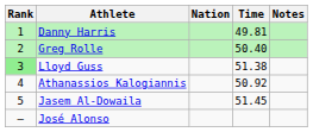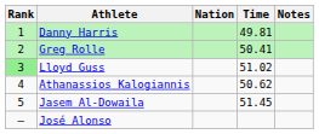 <table class="wikitable sortable" style="text-align:center">
 <tr>
 <th>Rank</th>
 <th>Athlete</th>
 <th>Nation</th>
 <th>Time</th>
 <th>Notes</th>
 </tr>
 <tr style="background:#bbf3bb;">
 <td>1</td>
 <td align=left><a href='#'>Danny Harris</a></td>
 <td align=left></td>
 <td>49.81</td>
 <td></td>
 </tr>
 <tr style="background:#bbf3bb;">
 <td>2</td>
 <td align=left><a href='#'>Greg Rolle</a></td>
 <td align=left></td>
-<td>50.40</td>
+<td>50.41</td>
 <td></td>
 </tr>
 <tr>
 <td style="background: lightgreen;">3</td>
 <td align=left><a href='#'>Lloyd Guss</a></td>
 <td align=left></td>
-<td>51.38</td>
+<td>51.02</td>
 <td></td>
 </tr>
 <tr>
 <td>4</td>
 <td align=left><a href='#'>Athanassios Kalogiannis</a></td>
 <td align=left></td>
-<td>50.92</td>
+<td>50.62</td>
 <td></td>
 </tr>
 <tr>
 <td>5</td>
 <td align=left><a href='#'>Jasem Al-Dowaila</a></td>
 <td align=left></td>
 <td>51.45</td>
 <td></td>
 </tr>
 <tr>
 <td data-sort-value=6>—</td>
 <td align=left><a href='#'>José Alonso</a></td>
 <td align=left></td>
 <td data-sort-value=70.00></td>
 <td></td>
 </tr>
 </table>
